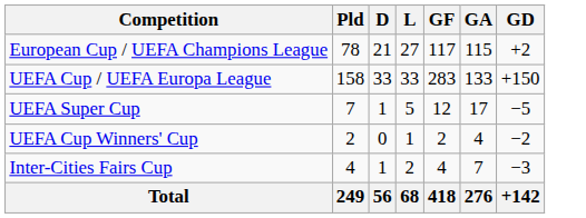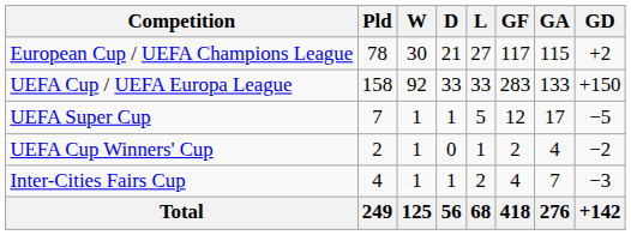 <table class="wikitable sortable" style="text-align:center">
 <tr>
 <th>Competition</th>
 <th>Pld</th>
+<th>W</th>
 <th>D</th>
 <th>L</th>
 <th>GF</th>
 <th>GA</th>
 <th>GD</th>
 </tr>
 <tr>
 <td align=left><a href='#'>European Cup</a> / <a href='#'>UEFA Champions League</a></td>
 <td>78</td>
+<td>30</td>
 <td>21</td>
 <td>27</td>
 <td>117</td>
 <td>115</td>
 <td>+2</td>
 </tr>
 <tr>
 <td align=left><a href='#'>UEFA Cup</a> / <a href='#'>UEFA Europa League</a></td>
 <td>158</td>
+<td>92</td>
 <td>33</td>
 <td>33</td>
 <td>283</td>
 <td>133</td>
 <td>+150</td>
 </tr>
 <tr>
 <td align=left><a href='#'>UEFA Super Cup</a></td>
 <td>7</td>
 <td>1</td>
+<td>1</td>
 <td>5</td>
 <td>12</td>
 <td>17</td>
 <td>−5</td>
 </tr>
 <tr>
 <td align=left><a href='#'>UEFA Cup Winners' Cup</a></td>
 <td>2</td>
+<td>1</td>
 <td>0</td>
 <td>1</td>
 <td>2</td>
 <td>4</td>
 <td>−2</td>
 </tr>
 <tr>
 <td align=left><a href='#'>Inter-Cities Fairs Cup</a></td>
 <td>4</td>
 <td>1</td>
+<td>1</td>
 <td>2</td>
 <td>4</td>
 <td>7</td>
 <td>−3</td>
 </tr>
 <tr>
 <th>Total</th>
 <th>249</th>
+<th>125</th>
 <th>56</th>
 <th>68</th>
 <th>418</th>
 <th>276</th>
 <th>+142</th>
 </tr>
 </table>
